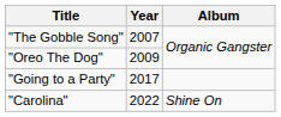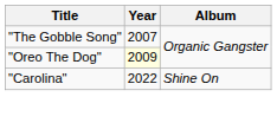 <table class="wikitable">
 <tr>
 <th>Title</th>
 <th>Year</th>
 <th>Album</th>
 </tr>
 <tr>
 <td>"The Gobble Song"</td>
 <td>2007</td>
 <td rowspan="2"><em>Organic Gangster</em></td>
 </tr>
 <tr>
 <td>"Oreo The Dog"</td>
-<td>2009</td>
-</tr>
-<tr>
-<td>"Going to a Party"</td>
-<td>2017</td>
-<td></td>
+<td style="background: lightyellow;">2009</td>
 </tr>
 <tr>
 <td>"Carolina"</td>
 <td>2022</td>
 <td><em>Shine On</em></td>
 </tr>
 </table>
